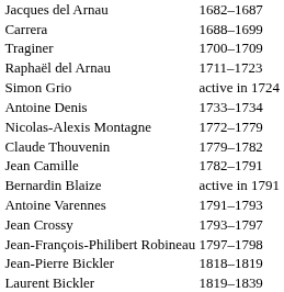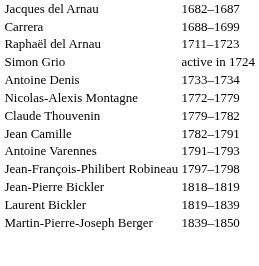 <table>
 <tr>
 <td>Jacques del Arnau</td>
 <td>1682–1687</td>
 </tr>
 <tr>
 <td>Carrera</td>
 <td>1688–1699</td>
-</tr>
-<tr>
-<td>Traginer</td>
-<td>1700–1709</td>
 </tr>
 <tr>
 <td>Raphaël del Arnau</td>
 <td>1711–1723</td>
 </tr>
 <tr>
 <td>Simon Grio</td>
 <td>active in 1724</td>
 </tr>
 <tr>
 <td>Antoine Denis</td>
 <td>1733–1734</td>
 </tr>
 <tr>
 <td>Nicolas-Alexis Montagne</td>
 <td>1772–1779</td>
 </tr>
 <tr>
 <td>Claude Thouvenin</td>
 <td>1779–1782</td>
 </tr>
 <tr>
 <td>Jean Camille</td>
 <td>1782–1791</td>
 </tr>
 <tr>
-<td>Bernardin Blaize</td>
-<td>active in 1791</td>
-</tr>
-<tr>
 <td>Antoine Varennes</td>
 <td>1791–1793</td>
-</tr>
-<tr>
-<td>Jean Crossy</td>
-<td>1793–1797</td>
 </tr>
 <tr>
 <td>Jean-François-Philibert Robineau</td>
 <td>1797–1798</td>
 </tr>
 <tr>
 <td>Jean-Pierre Bickler</td>
 <td>1818–1819</td>
 </tr>
 <tr>
 <td>Laurent Bickler</td>
 <td>1819–1839</td>
 </tr>
+<tr>
+<td>Martin-Pierre-Joseph Berger</td>
+<td>1839–1850</td>
+</tr>
 </table>
